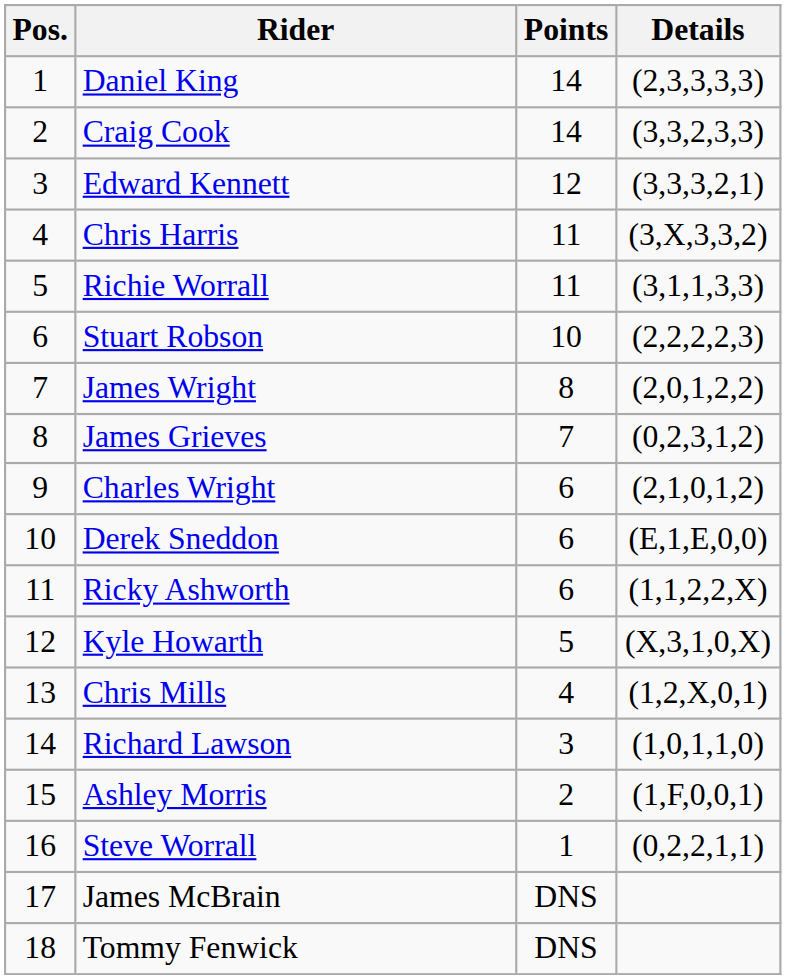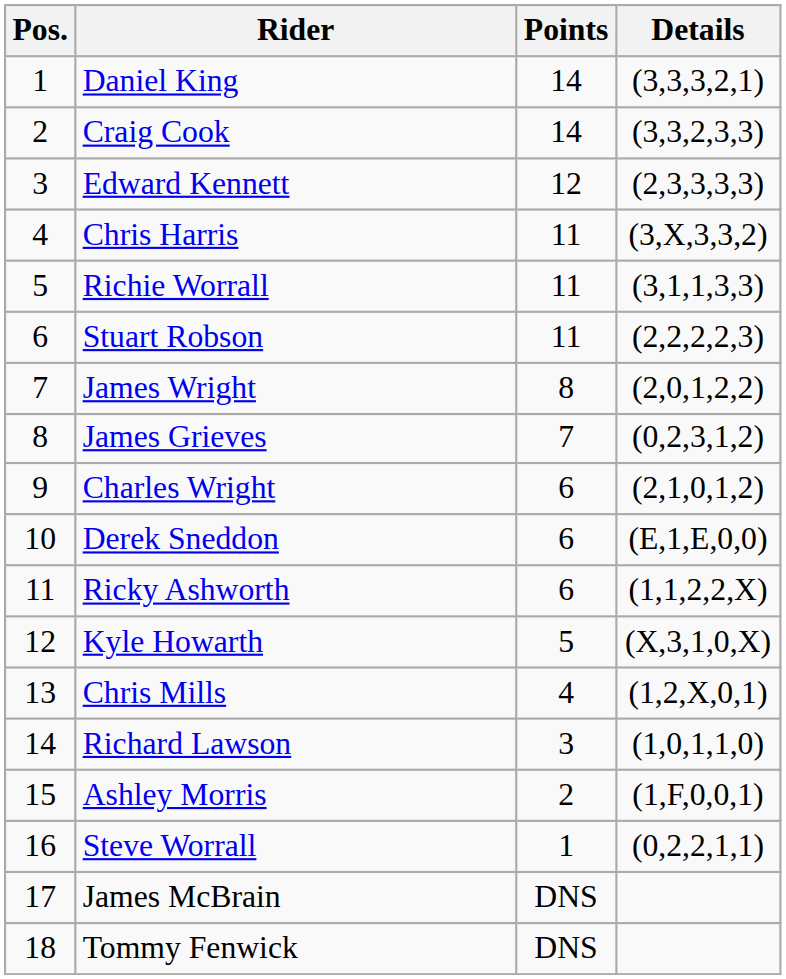 <table class=wikitable style="font-size:93%;">
 <tr>
 <th width=25px>Pos.</th>
 <th width=200px>Rider</th>
 <th width=40px>Points</th>
 <th width=70px>Details</th>
 </tr>
 <tr align=center >
 <td>1</td>
 <td align=left><a href='#'>Daniel King</a></td>
 <td>14</td>
-<td>(2,3,3,3,3)</td>
+<td>(3,3,3,2,1)</td>
 </tr>
 <tr align=center >
 <td>2</td>
 <td align=left><a href='#'>Craig Cook</a></td>
 <td>14</td>
 <td>(3,3,2,3,3)</td>
 </tr>
 <tr align=center >
 <td>3</td>
 <td align=left><a href='#'>Edward Kennett</a></td>
 <td>12</td>
-<td>(3,3,3,2,1)</td>
+<td>(2,3,3,3,3)</td>
 </tr>
 <tr align=center >
 <td>4</td>
 <td align=left><a href='#'>Chris Harris</a></td>
 <td>11</td>
 <td>(3,X,3,3,2)</td>
 </tr>
 <tr align=center >
 <td>5</td>
 <td align=left><a href='#'>Richie Worrall</a></td>
 <td>11</td>
 <td>(3,1,1,3,3)</td>
 </tr>
 <tr align=center>
 <td>6</td>
 <td align=left><a href='#'>Stuart Robson</a></td>
-<td>10</td>
+<td>11</td>
 <td>(2,2,2,2,3)</td>
 </tr>
 <tr align=center >
 <td>7</td>
 <td align=left><a href='#'>James Wright</a></td>
 <td>8</td>
 <td>(2,0,1,2,2)</td>
 </tr>
 <tr align=center>
 <td>8</td>
 <td align=left><a href='#'>James Grieves</a></td>
 <td>7</td>
 <td>(0,2,3,1,2)</td>
 </tr>
 <tr align=center>
 <td>9</td>
 <td align=left><a href='#'>Charles Wright</a></td>
 <td>6</td>
 <td>(2,1,0,1,2)</td>
 </tr>
 <tr align=center>
 <td>10</td>
 <td align=left><a href='#'>Derek Sneddon</a></td>
 <td>6</td>
 <td>(E,1,E,0,0)</td>
 </tr>
 <tr align=center>
 <td>11</td>
 <td align=left><a href='#'>Ricky Ashworth</a></td>
 <td>6</td>
 <td>(1,1,2,2,X)</td>
 </tr>
 <tr align=center >
 <td>12</td>
 <td align=left><a href='#'>Kyle Howarth</a></td>
 <td>5</td>
 <td>(X,3,1,0,X)</td>
 </tr>
 <tr align=center>
 <td>13</td>
 <td align=left><a href='#'>Chris Mills</a></td>
 <td>4</td>
 <td>(1,2,X,0,1)</td>
 </tr>
 <tr align=center>
 <td>14</td>
 <td align=left><a href='#'>Richard Lawson</a></td>
 <td>3</td>
 <td>(1,0,1,1,0)</td>
 </tr>
 <tr align=center>
 <td>15</td>
 <td align=left><a href='#'>Ashley Morris</a></td>
 <td>2</td>
 <td>(1,F,0,0,1)</td>
 </tr>
 <tr align=center>
 <td>16</td>
 <td align=left><a href='#'>Steve Worrall</a></td>
 <td>1</td>
 <td>(0,2,2,1,1)</td>
 </tr>
 <tr align=center>
 <td>17</td>
 <td align=left>James McBrain</td>
 <td>DNS</td>
 <td></td>
 </tr>
 <tr align=center>
 <td>18</td>
 <td align=left>Tommy Fenwick</td>
 <td>DNS</td>
 <td></td>
 </tr>
 </table>
